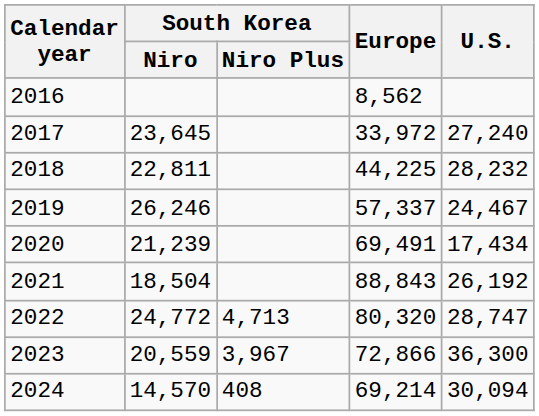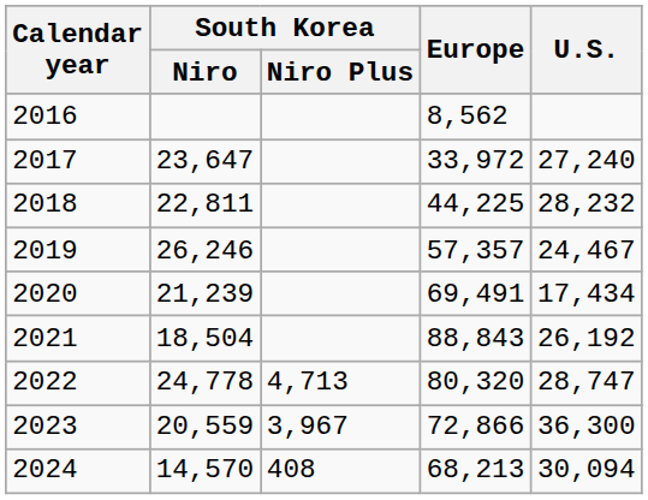 <table class="wikitable">
 <tr>
 <th rowspan="2">Calendar<br>year</th>
 <th colspan="2">South Korea</th>
 <th rowspan="2">Europe</th>
 <th rowspan="2">U.S.</th>
 </tr>
 <tr>
 <th>Niro</th>
 <th>Niro Plus</th>
 </tr>
 <tr>
 <td>2016</td>
 <td></td>
 <td></td>
 <td>8,562</td>
 <td></td>
 </tr>
 <tr>
 <td>2017</td>
-<td>23,645</td>
+<td>23,647</td>
 <td></td>
 <td>33,972</td>
 <td>27,240</td>
 </tr>
 <tr>
 <td>2018</td>
 <td>22,811</td>
 <td></td>
 <td>44,225</td>
 <td>28,232</td>
 </tr>
 <tr>
 <td>2019</td>
 <td>26,246</td>
 <td></td>
-<td>57,337</td>
+<td>57,357</td>
 <td>24,467</td>
 </tr>
 <tr>
 <td>2020</td>
 <td>21,239</td>
 <td></td>
 <td>69,491</td>
 <td>17,434</td>
 </tr>
 <tr>
 <td>2021</td>
 <td>18,504</td>
 <td></td>
 <td>88,843</td>
 <td>26,192</td>
 </tr>
 <tr>
 <td>2022</td>
-<td>24,772</td>
+<td>24,778</td>
 <td>4,713</td>
 <td>80,320</td>
 <td>28,747</td>
 </tr>
 <tr>
 <td>2023</td>
 <td>20,559</td>
 <td>3,967</td>
 <td>72,866</td>
 <td>36,300</td>
 </tr>
 <tr>
 <td>2024</td>
 <td>14,570</td>
 <td>408</td>
-<td>69,214</td>
+<td>68,213</td>
 <td>30,094</td>
 </tr>
 </table>
